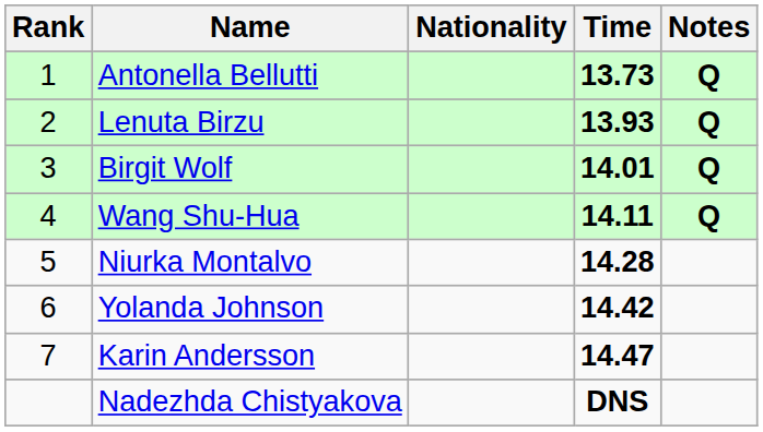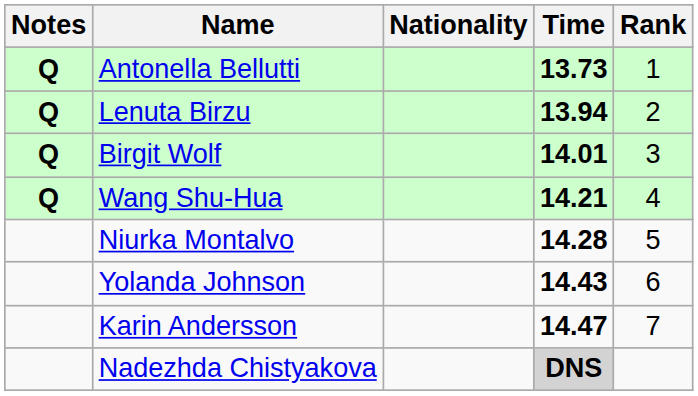 <table class="wikitable sortable" style="text-align:center">
 <tr>
-<th>Rank</th>
+<th>Notes</th>
 <th>Name</th>
 <th>Nationality</th>
 <th>Time</th>
-<th>Notes</th>
+<th>Rank</th>
 </tr>
 <tr bgcolor=ccffcc>
-<td>1</td>
+<td><strong>Q</strong></td>
 <td align=left><a href='#'>Antonella Bellutti</a></td>
 <td align=left></td>
 <td><strong>13.73</strong></td>
-<td><strong>Q</strong></td>
+<td>1</td>
 </tr>
 <tr bgcolor=ccffcc>
-<td>2</td>
+<td><strong>Q</strong></td>
 <td align=left><a href='#'>Lenuta Birzu</a></td>
 <td align=left></td>
-<td><strong>13.93</strong></td>
-<td><strong>Q</strong></td>
+<td><strong>13.94</strong></td>
+<td>2</td>
 </tr>
 <tr bgcolor=ccffcc>
-<td>3</td>
+<td><strong>Q</strong></td>
 <td align=left><a href='#'>Birgit Wolf</a></td>
 <td align=left></td>
 <td><strong>14.01</strong></td>
-<td><strong>Q</strong></td>
+<td>3</td>
 </tr>
 <tr bgcolor=ccffcc>
-<td>4</td>
+<td><strong>Q</strong></td>
 <td align=left><a href='#'>Wang Shu-Hua</a></td>
 <td align=left></td>
-<td><strong>14.11</strong></td>
-<td><strong>Q</strong></td>
+<td><strong>14.21</strong></td>
+<td>4</td>
 </tr>
 <tr>
-<td>5</td>
+<td></td>
 <td align=left><a href='#'>Niurka Montalvo</a></td>
 <td align=left></td>
 <td><strong>14.28</strong></td>
-<td></td>
+<td>5</td>
 </tr>
 <tr>
-<td>6</td>
+<td></td>
 <td align=left><a href='#'>Yolanda Johnson</a></td>
 <td align=left></td>
-<td><strong>14.42</strong></td>
-<td></td>
+<td><strong>14.43</strong></td>
+<td>6</td>
 </tr>
 <tr>
-<td>7</td>
+<td></td>
 <td align=left><a href='#'>Karin Andersson</a></td>
 <td align=left></td>
 <td><strong>14.47</strong></td>
-<td></td>
+<td>7</td>
 </tr>
 <tr>
 <td></td>
 <td align=left><a href='#'>Nadezhda Chistyakova</a></td>
 <td align=left></td>
-<td><strong>DNS</strong></td>
+<td style="background: lightgrey;"><strong>DNS</strong></td>
 <td></td>
 </tr>
 </table>
